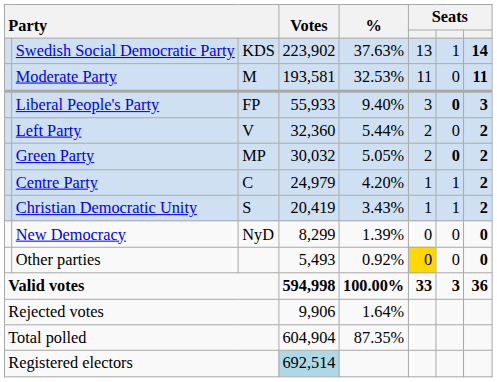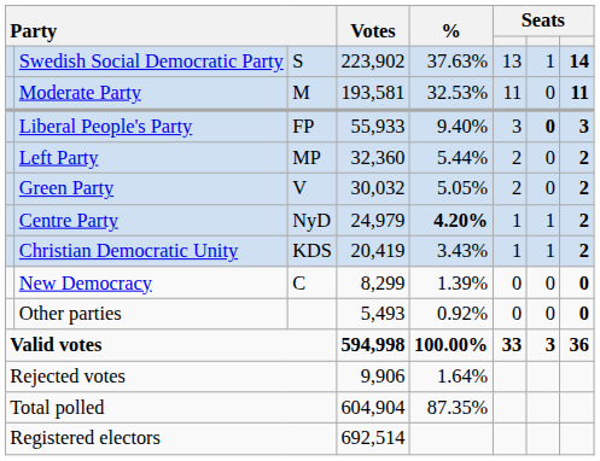 <table class="wikitable" border="1" style="text-align:right;">
 <tr>
 <th style="text-align:left;" valign=bottom rowspan=2 colspan=3>Party</th>
 <th align=center valign=bottom rowspan=2 width="50">Votes</th>
 <th align=center valign=bottom rowspan=2 width="50">%</th>
 <th colspan=3>Seats</th>
 </tr>
 <tr>
 <th align=center valign=bottom width="20"><small></small></th>
 <th align=center valign=bottom width="20"><small><a href='#'></a></small></th>
 <th align=center valign=bottom width="20"><small></small></th>
 </tr>
 <tr style="background:#CEE0F2;">
 <td></td>
 <td align=left style="white-space: nowrap;"><a href='#'>Swedish Social Democratic Party</a></td>
-<td align=left>KDS</td>
+<td align=left>S</td>
 <td>223,902</td>
 <td>37.63%</td>
 <td>13</td>
 <td>1</td>
 <td><strong>14</strong></td>
 </tr>
 <tr style="background:#CEE0F2;">
 <td></td>
 <td align=left><a href='#'>Moderate Party</a></td>
 <td align=left>M</td>
 <td>193,581</td>
 <td>32.53%</td>
 <td>11</td>
 <td>0</td>
 <td><strong>11</strong></td>
 </tr>
 <tr style="background:#CEE0F2; border-top:3px solid darkgray;">
 <td></td>
 <td align=left><a href='#'>Liberal People's Party</a></td>
 <td align=left>FP</td>
 <td>55,933</td>
 <td>9.40%</td>
 <td>3</td>
 <td><strong>0</strong></td>
 <td><strong>3</strong></td>
 </tr>
 <tr style="background:#CEE0F2;">
 <td></td>
 <td align=left><a href='#'>Left Party</a></td>
-<td align=left>V</td>
+<td align=left>MP</td>
 <td>32,360</td>
 <td>5.44%</td>
 <td>2</td>
 <td>0</td>
 <td><strong>2</strong></td>
 </tr>
 <tr style="background:#CEE0F2;">
 <td></td>
 <td align=left><a href='#'>Green Party</a></td>
-<td align=left>MP</td>
+<td align=left>V</td>
 <td>30,032</td>
 <td>5.05%</td>
 <td>2</td>
-<td><strong>0</strong></td>
+<td>0</td>
 <td><strong>2</strong></td>
 </tr>
 <tr style="background:#CEE0F2;">
 <td></td>
 <td align=left><a href='#'>Centre Party</a></td>
-<td align=left>C</td>
+<td align=left>NyD</td>
 <td>24,979</td>
-<td>4.20%</td>
+<td><strong>4.20%</strong></td>
 <td>1</td>
 <td>1</td>
 <td><strong>2</strong></td>
 </tr>
 <tr style="background:#CEE0F2;">
 <td></td>
 <td align=left><a href='#'>Christian Democratic Unity</a></td>
-<td align=left>S</td>
+<td align=left>KDS</td>
 <td>20,419</td>
 <td>3.43%</td>
 <td>1</td>
 <td>1</td>
 <td><strong>2</strong></td>
 </tr>
 <tr>
 <td></td>
 <td align=left><a href='#'>New Democracy</a></td>
-<td align=left>NyD</td>
+<td align=left>C</td>
 <td>8,299</td>
 <td>1.39%</td>
 <td>0</td>
 <td>0</td>
 <td><strong>0</strong></td>
 </tr>
 <tr>
 <td></td>
 <td align=left>Other parties</td>
 <td></td>
 <td>5,493</td>
 <td>0.92%</td>
-<td style="background: gold;">0</td>
+<td>0</td>
 <td>0</td>
 <td><strong>0</strong></td>
 </tr>
 <tr style="font-weight:bold">
 <td align=left colspan=3>Valid votes</td>
 <td>594,998</td>
 <td>100.00%</td>
 <td>33</td>
 <td>3</td>
 <td>36</td>
 </tr>
 <tr>
 <td align=left colspan=3>Rejected votes</td>
 <td>9,906</td>
 <td>1.64%</td>
 <td></td>
 <td></td>
 <td></td>
 </tr>
 <tr>
 <td align=left colspan=3>Total polled</td>
 <td>604,904</td>
 <td>87.35%</td>
 <td></td>
 <td></td>
 <td></td>
 </tr>
 <tr>
 <td align=left colspan=3>Registered electors</td>
-<td style="background: lightblue;">692,514</td>
+<td>692,514</td>
 <td></td>
 <td></td>
 <td></td>
 <td></td>
 </tr>
 </table>
